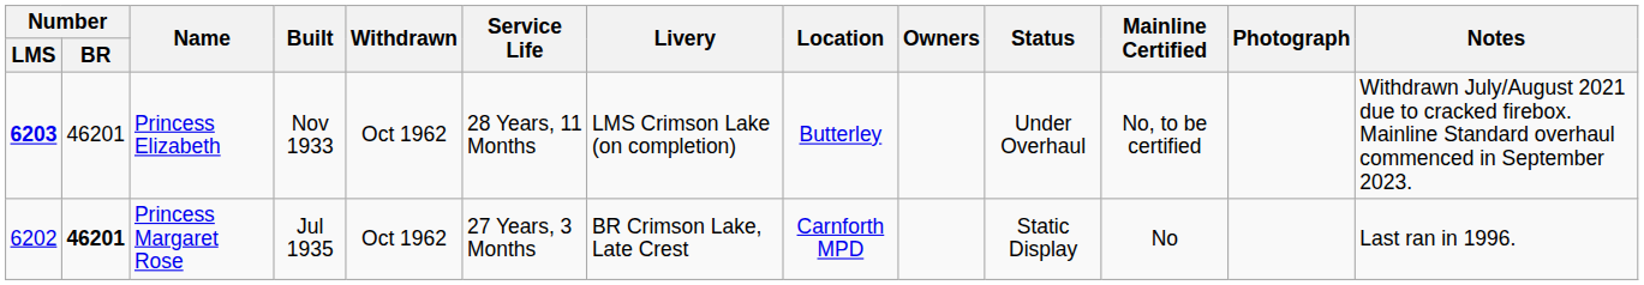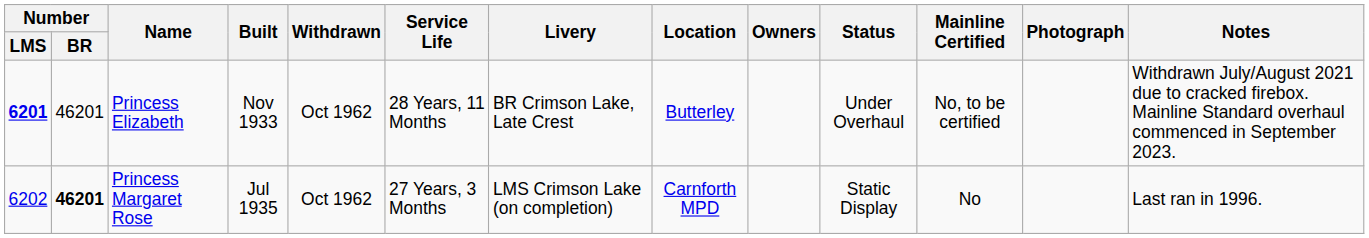 <table class="wikitable">
 <tr>
 <th colspan="2">Number</th>
 <th rowspan="2">Name</th>
 <th rowspan="2">Built</th>
 <th rowspan="2">Withdrawn</th>
 <th rowspan="2">Service Life</th>
 <th rowspan="2">Livery</th>
 <th rowspan="2">Location</th>
 <th rowspan="2">Owners</th>
 <th rowspan="2">Status</th>
 <th rowspan="2">Mainline Certified</th>
 <th rowspan="2">Photograph</th>
 <th rowspan="2">Notes</th>
 </tr>
 <tr>
 <th>LMS</th>
 <th>BR</th>
 </tr>
 <tr>
-<td align=left><strong><a href='#'>6203</a></strong></td>
+<td align=left><strong><a href='#'>6201</a></strong></td>
 <td align=left>46201</td>
 <td align=left><a href='#'>Princess Elizabeth</a></td>
 <td align=center>Nov 1933</td>
 <td align=center>Oct 1962</td>
 <td align=left>28 Years, 11 Months</td>
-<td align=left>LMS Crimson Lake (on completion)</td>
+<td align=left>BR Crimson Lake, Late Crest</td>
 <td align=center><a href='#'>Butterley</a></td>
 <td align=center></td>
 <td align=center>Under Overhaul </td>
 <td align=center>No, to be certified</td>
 <td></td>
 <td align=left>Withdrawn July/August 2021 due to cracked firebox.<br>Mainline Standard overhaul commenced in September 2023.</td>
 </tr>
 <tr>
 <td align=left><a href='#'>6202</a></td>
 <td align=left><strong>46201</strong></td>
 <td align=left><a href='#'>Princess Margaret Rose</a></td>
 <td align=center>Jul 1935</td>
 <td align=center>Oct 1962</td>
 <td align=left>27 Years, 3 Months</td>
-<td align=left>BR Crimson Lake, Late Crest</td>
+<td align=left>LMS Crimson Lake (on completion)</td>
 <td align=center><a href='#'>Carnforth MPD</a></td>
 <td align=center></td>
 <td align=center>Static Display</td>
 <td align=center>No</td>
 <td></td>
 <td align=left>Last ran in 1996.</td>
 </tr>
 </table>
